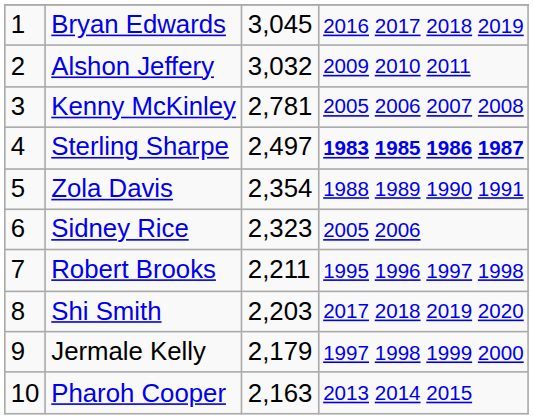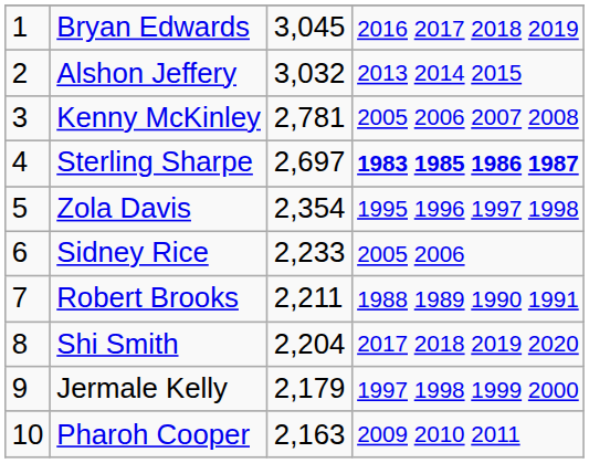 <table class="wikitable">
 <tr>
 </tr>
 <tr>
 <td>1</td>
 <td><a href='#'>Bryan Edwards</a></td>
 <td>3,045</td>
 <td style="font-size:80%;"><a href='#'>2016</a> <a href='#'>2017</a> <a href='#'>2018</a> <a href='#'>2019</a></td>
 </tr>
 <tr>
 <td>2</td>
 <td><a href='#'>Alshon Jeffery</a></td>
 <td>3,032</td>
-<td style="font-size:80%;"><a href='#'>2009</a> <a href='#'>2010</a> <a href='#'>2011</a></td>
+<td style="font-size:80%;"><a href='#'>2013</a> <a href='#'>2014</a> <a href='#'>2015</a></td>
 </tr>
 <tr>
 <td>3</td>
 <td><a href='#'>Kenny McKinley</a></td>
 <td>2,781</td>
 <td style="font-size:80%;"><a href='#'>2005</a> <a href='#'>2006</a> <a href='#'>2007</a> <a href='#'>2008</a></td>
 </tr>
 <tr>
 <td>4</td>
 <td><a href='#'>Sterling Sharpe</a></td>
-<td>2,497</td>
+<td>2,697</td>
 <td style="font-size:80%;"><strong><a href='#'>1983</a> <a href='#'>1985</a> <a href='#'>1986</a> <a href='#'>1987</a></strong></td>
 </tr>
 <tr>
 <td>5</td>
 <td><a href='#'>Zola Davis</a></td>
 <td>2,354</td>
-<td style="font-size:80%;"><a href='#'>1988</a> <a href='#'>1989</a> <a href='#'>1990</a> <a href='#'>1991</a></td>
+<td style="font-size:80%;"><a href='#'>1995</a> <a href='#'>1996</a> <a href='#'>1997</a> <a href='#'>1998</a></td>
 </tr>
 <tr>
 <td>6</td>
 <td><a href='#'>Sidney Rice</a></td>
-<td>2,323</td>
+<td>2,233</td>
 <td style="font-size:80%;"><a href='#'>2005</a> <a href='#'>2006</a></td>
 </tr>
 <tr>
 <td>7</td>
 <td><a href='#'>Robert Brooks</a></td>
 <td>2,211</td>
-<td style="font-size:80%;"><a href='#'>1995</a> <a href='#'>1996</a> <a href='#'>1997</a> <a href='#'>1998</a></td>
+<td style="font-size:80%;"><a href='#'>1988</a> <a href='#'>1989</a> <a href='#'>1990</a> <a href='#'>1991</a></td>
 </tr>
 <tr>
 <td>8</td>
 <td><a href='#'>Shi Smith</a></td>
-<td>2,203</td>
+<td>2,204</td>
 <td style="font-size:80%;"><a href='#'>2017</a> <a href='#'>2018</a> <a href='#'>2019</a> <a href='#'>2020</a></td>
 </tr>
 <tr>
 <td>9</td>
 <td>Jermale Kelly</td>
 <td>2,179</td>
 <td style="font-size:80%;"><a href='#'>1997</a> <a href='#'>1998</a> <a href='#'>1999</a> <a href='#'>2000</a></td>
 </tr>
 <tr>
 <td>10</td>
 <td><a href='#'>Pharoh Cooper</a></td>
 <td>2,163</td>
-<td style="font-size:80%;"><a href='#'>2013</a> <a href='#'>2014</a> <a href='#'>2015</a></td>
+<td style="font-size:80%;"><a href='#'>2009</a> <a href='#'>2010</a> <a href='#'>2011</a></td>
 </tr>
 </table>
